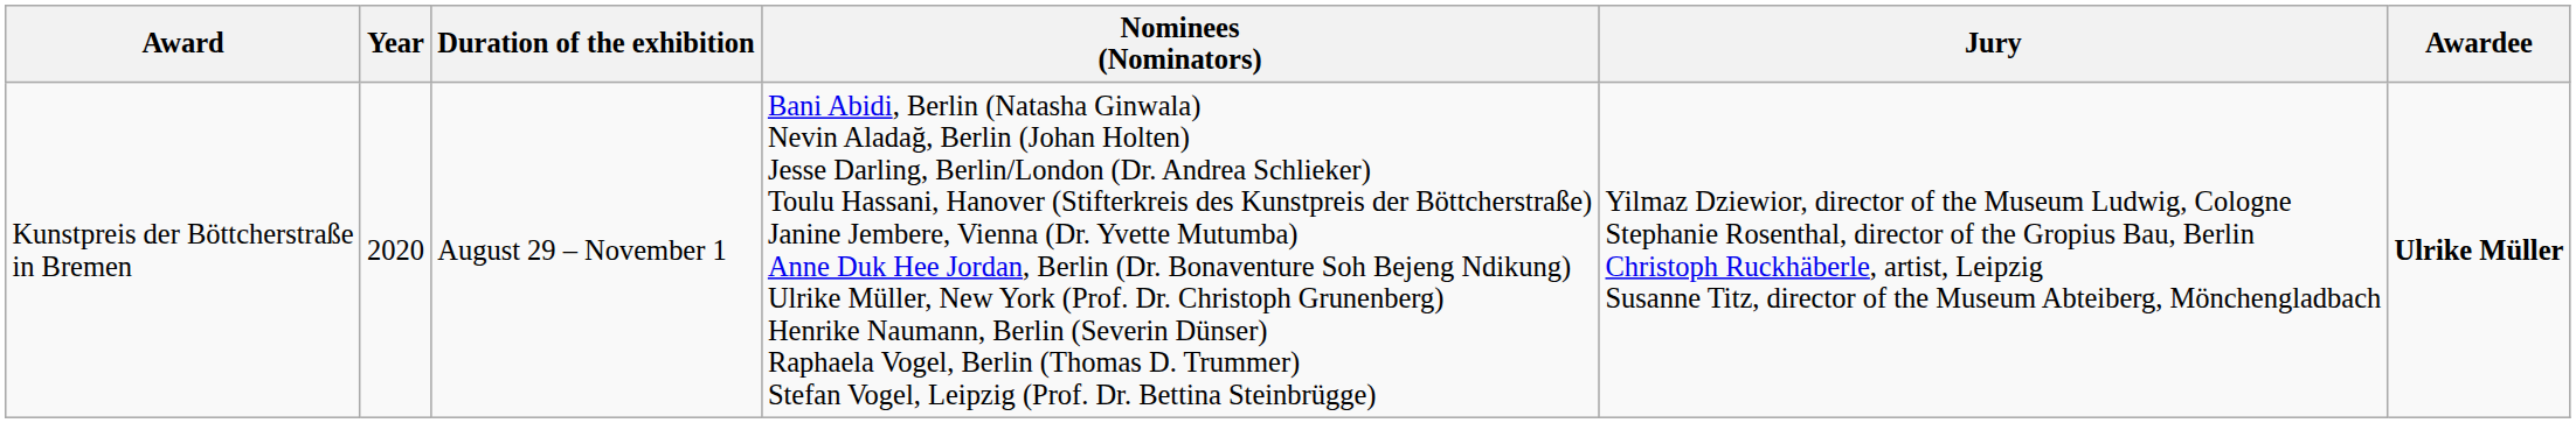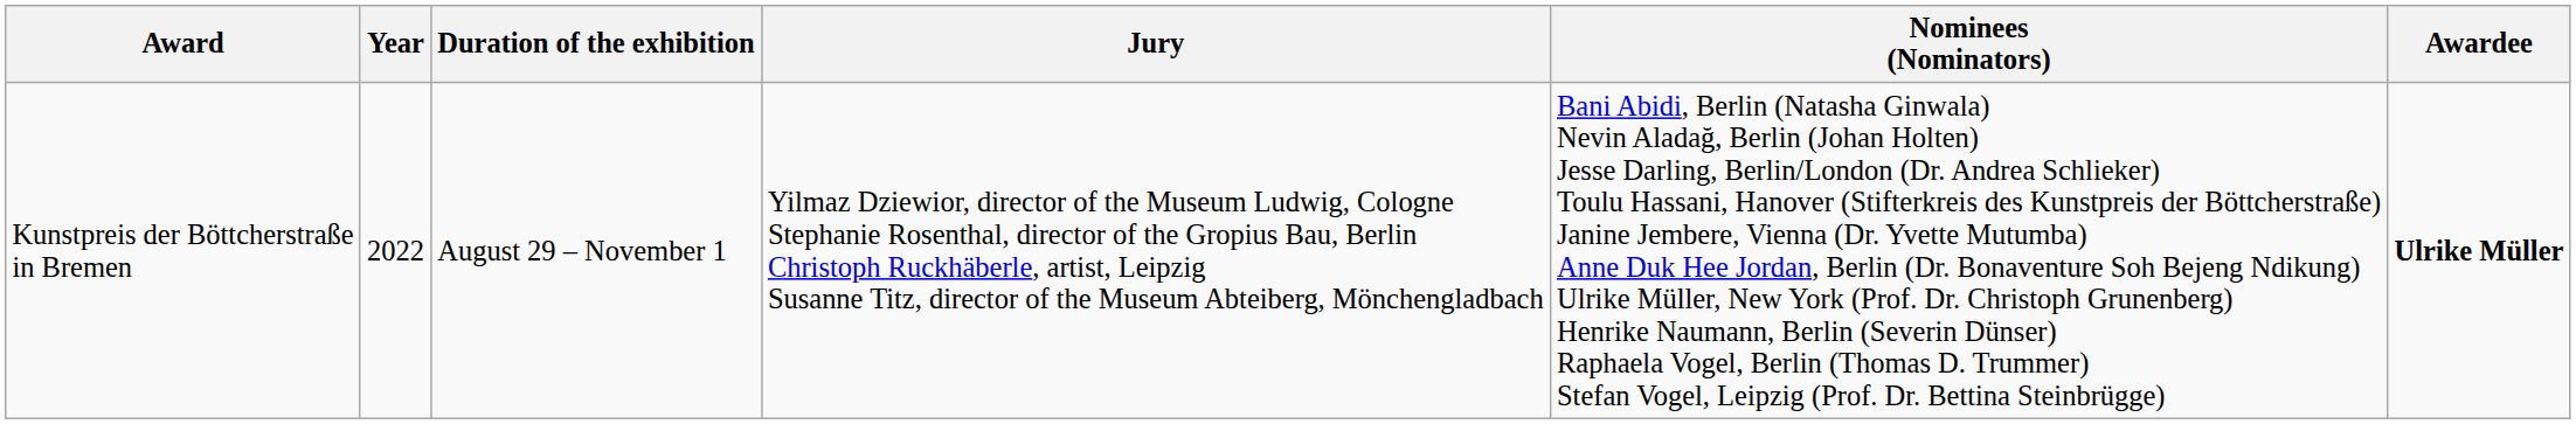 <table class="wikitable">
 <tr>
 <th>Award</th>
 <th>Year</th>
 <th>Duration of the exhibition</th>
+<th>Jury</th>
 <th>Nominees <br>(Nominators)</th>
-<th>Jury</th>
 <th>Awardee</th>
 </tr>
 <tr>
 <td>Kunstpreis der Böttcherstraße<br>in Bremen</td>
-<td>2020</td>
+<td>2022</td>
 <td>August 29 – November 1</td>
+<td>Yilmaz Dziewior, director of the Museum Ludwig, Cologne <br> Stephanie Rosenthal, director of the Gropius Bau, Berlin <br> <a href='#'>Christoph Ruckhäberle</a>, artist, Leipzig <br> Susanne Titz, director of the Museum Abteiberg, Mönchengladbach</td>
 <td><a href='#'>Bani Abidi</a>, Berlin (Natasha Ginwala)<br>Nevin Aladağ, Berlin (Johan Holten)<br> Jesse Darling, Berlin/London (Dr. Andrea Schlieker)<br> Toulu Hassani, Hanover (Stifterkreis des Kunstpreis der Böttcherstraße)<br> Janine Jembere, Vienna (Dr. Yvette Mutumba)<br> <a href='#'>Anne Duk Hee Jordan</a>, Berlin (Dr. Bonaventure Soh Bejeng Ndikung)<br>Ulrike Müller, New York (Prof. Dr. Christoph Grunenberg)<br>Henrike Naumann, Berlin (Severin Dünser)<br> Raphaela Vogel, Berlin (Thomas D. Trummer)<br> Stefan Vogel, Leipzig (Prof. Dr. Bettina Steinbrügge)</td>
-<td>Yilmaz Dziewior, director of the Museum Ludwig, Cologne <br> Stephanie Rosenthal, director of the Gropius Bau, Berlin <br> <a href='#'>Christoph Ruckhäberle</a>, artist, Leipzig <br> Susanne Titz, director of the Museum Abteiberg, Mönchengladbach</td>
 <td><strong>Ulrike Müller</strong></td>
 </tr>
 </table>
